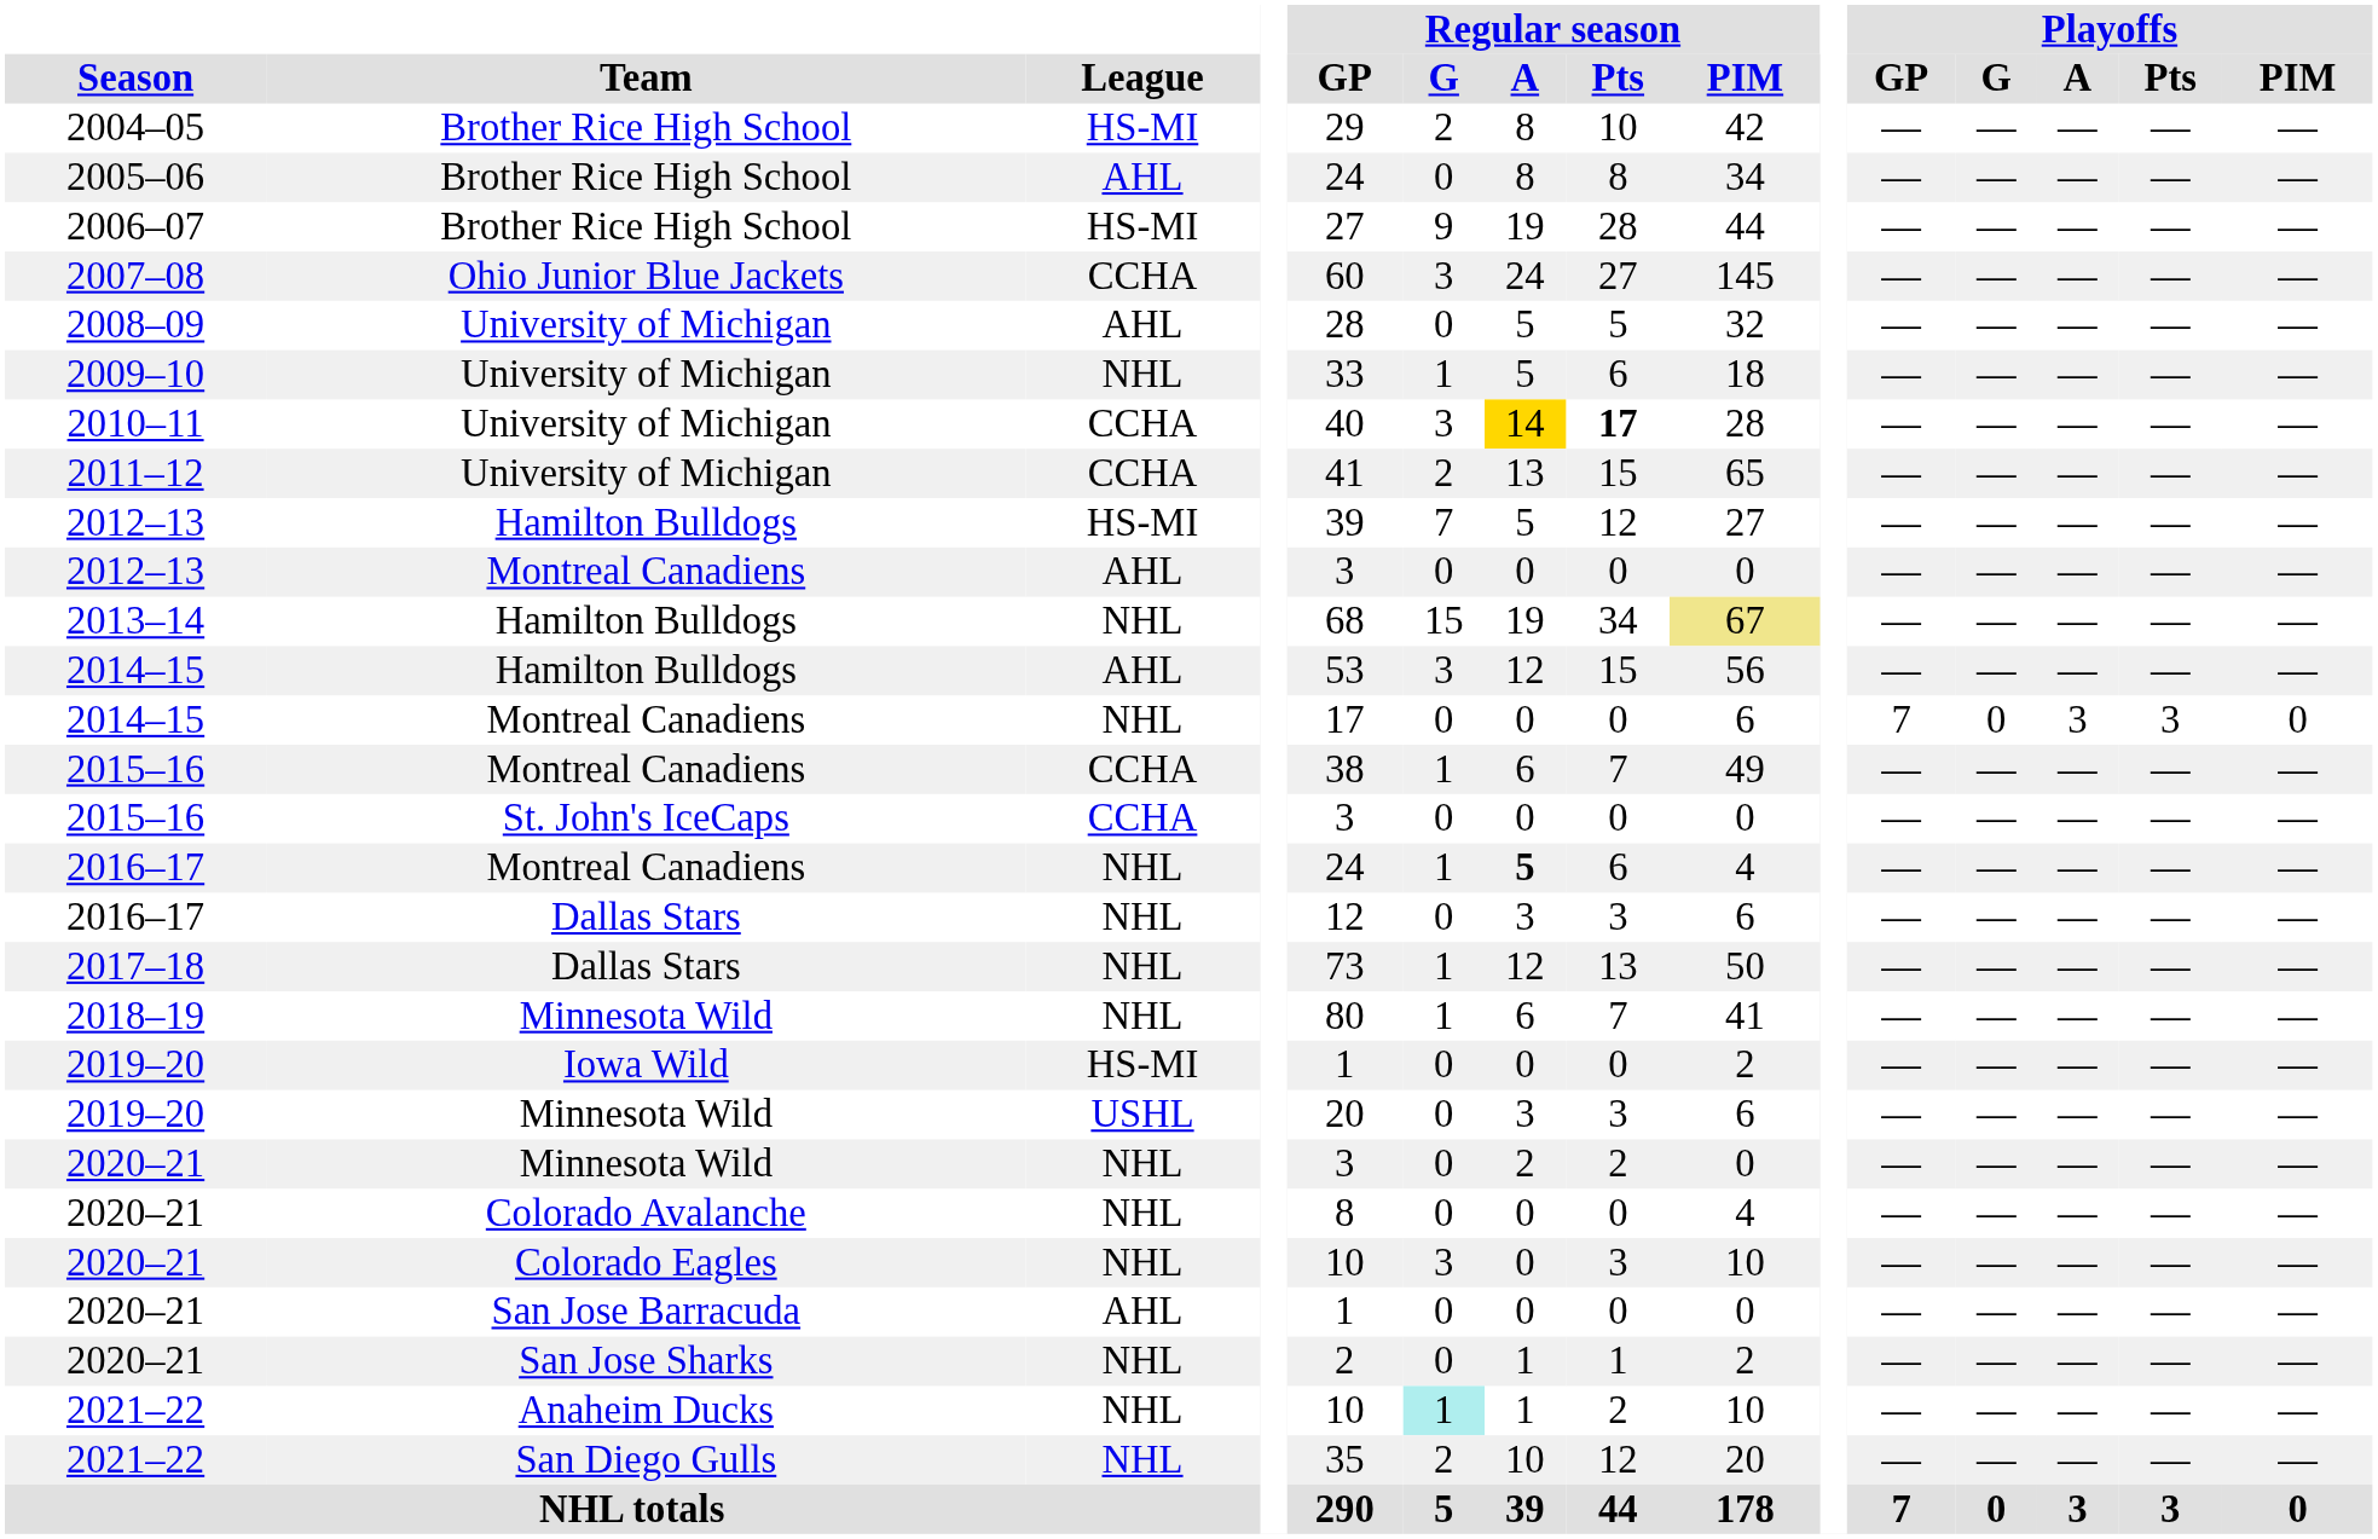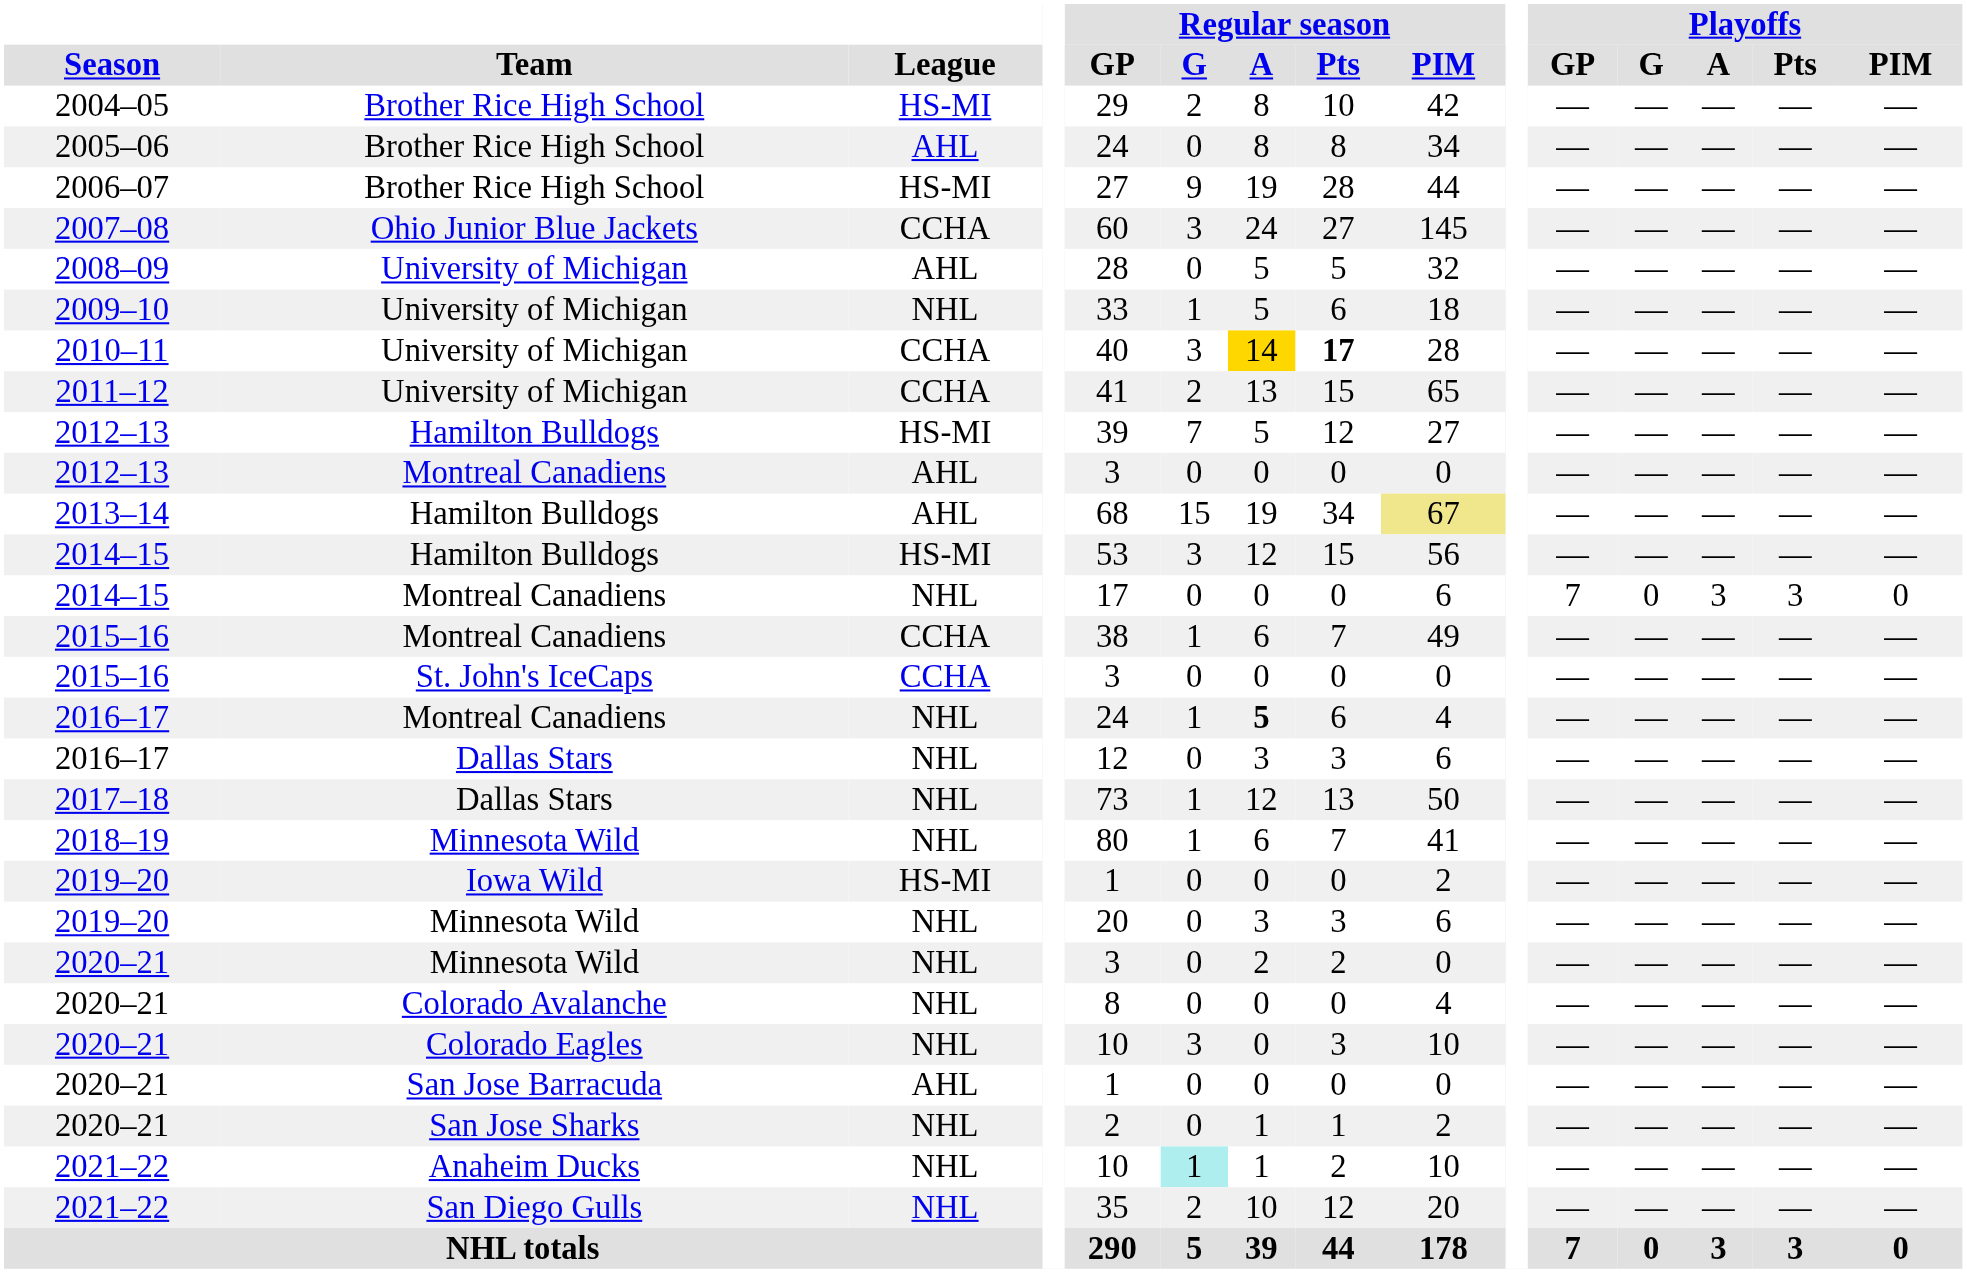 <table border="0" cellpadding="1" cellspacing="0" style="text-align:center; width:60em;">
 <tr style="background:#e0e0e0;">
 <th colspan="3"  bgcolor="#ffffff"> </th>
 <th bgcolor="#ffffff" rowspan="100"> </th>
 <th colspan="5"><a href='#'>Regular season</a></th>
 <th bgcolor="#ffffff" rowspan="100"> </th>
 <th colspan="5"><a href='#'>Playoffs</a></th>
 </tr>
 <tr style="background:#e0e0e0;">
 <th><a href='#'>Season</a></th>
 <th>Team</th>
 <th>League</th>
 <th>GP</th>
 <th><a href='#'>G</a></th>
 <th><a href='#'>A</a></th>
 <th><a href='#'>Pts</a></th>
 <th><a href='#'>PIM</a></th>
 <th>GP</th>
 <th>G</th>
 <th>A</th>
 <th>Pts</th>
 <th>PIM</th>
 </tr>
 <tr>
 <td>2004–05</td>
 <td><a href='#'>Brother Rice High School</a></td>
 <td><a href='#'>HS-MI</a></td>
 <td>29</td>
 <td>2</td>
 <td>8</td>
 <td>10</td>
 <td>42</td>
 <td>—</td>
 <td>—</td>
 <td>—</td>
 <td>—</td>
 <td>—</td>
 </tr>
 <tr bgcolor="#f0f0f0">
 <td>2005–06</td>
 <td>Brother Rice High School</td>
 <td><a href='#'>AHL</a></td>
 <td>24</td>
 <td>0</td>
 <td>8</td>
 <td>8</td>
 <td>34</td>
 <td>—</td>
 <td>—</td>
 <td>—</td>
 <td>—</td>
 <td>—</td>
 </tr>
 <tr>
 <td>2006–07</td>
 <td>Brother Rice High School</td>
 <td>HS-MI</td>
 <td>27</td>
 <td>9</td>
 <td>19</td>
 <td>28</td>
 <td>44</td>
 <td>—</td>
 <td>—</td>
 <td>—</td>
 <td>—</td>
 <td>—</td>
 </tr>
 <tr bgcolor="#f0f0f0">
 <td><a href='#'>2007–08</a></td>
 <td><a href='#'>Ohio Junior Blue Jackets</a></td>
 <td>CCHA</td>
 <td>60</td>
 <td>3</td>
 <td>24</td>
 <td>27</td>
 <td>145</td>
 <td>—</td>
 <td>—</td>
 <td>—</td>
 <td>—</td>
 <td>—</td>
 </tr>
 <tr>
 <td><a href='#'>2008–09</a></td>
 <td><a href='#'>University of Michigan</a></td>
 <td>AHL</td>
 <td>28</td>
 <td>0</td>
 <td>5</td>
 <td>5</td>
 <td>32</td>
 <td>—</td>
 <td>—</td>
 <td>—</td>
 <td>—</td>
 <td>—</td>
 </tr>
 <tr bgcolor="#f0f0f0">
 <td><a href='#'>2009–10</a></td>
 <td>University of Michigan</td>
 <td>NHL</td>
 <td>33</td>
 <td>1</td>
 <td>5</td>
 <td>6</td>
 <td>18</td>
 <td>—</td>
 <td>—</td>
 <td>—</td>
 <td>—</td>
 <td>—</td>
 </tr>
 <tr>
 <td><a href='#'>2010–11</a></td>
 <td>University of Michigan</td>
 <td>CCHA</td>
 <td>40</td>
 <td>3</td>
 <td style="background: gold;">14</td>
 <td><strong>17</strong></td>
 <td>28</td>
 <td>—</td>
 <td>—</td>
 <td>—</td>
 <td>—</td>
 <td>—</td>
 </tr>
 <tr bgcolor="#f0f0f0">
 <td><a href='#'>2011–12</a></td>
 <td>University of Michigan</td>
 <td>CCHA</td>
 <td>41</td>
 <td>2</td>
 <td>13</td>
 <td>15</td>
 <td>65</td>
 <td>—</td>
 <td>—</td>
 <td>—</td>
 <td>—</td>
 <td>—</td>
 </tr>
 <tr>
 <td><a href='#'>2012–13</a></td>
 <td><a href='#'>Hamilton Bulldogs</a></td>
 <td>HS-MI</td>
 <td>39</td>
 <td>7</td>
 <td>5</td>
 <td>12</td>
 <td>27</td>
 <td>—</td>
 <td>—</td>
 <td>—</td>
 <td>—</td>
 <td>—</td>
 </tr>
 <tr bgcolor="#f0f0f0">
 <td><a href='#'>2012–13</a></td>
 <td><a href='#'>Montreal Canadiens</a></td>
 <td>AHL</td>
 <td>3</td>
 <td>0</td>
 <td>0</td>
 <td>0</td>
 <td>0</td>
 <td>—</td>
 <td>—</td>
 <td>—</td>
 <td>—</td>
 <td>—</td>
 </tr>
 <tr>
 <td><a href='#'>2013–14</a></td>
 <td>Hamilton Bulldogs</td>
-<td>NHL</td>
+<td>AHL</td>
 <td>68</td>
 <td>15</td>
 <td>19</td>
 <td>34</td>
 <td style="background: khaki;">67</td>
 <td>—</td>
 <td>—</td>
 <td>—</td>
 <td>—</td>
 <td>—</td>
 </tr>
 <tr bgcolor="#f0f0f0">
 <td><a href='#'>2014–15</a></td>
 <td>Hamilton Bulldogs</td>
-<td>AHL</td>
+<td>HS-MI</td>
 <td>53</td>
 <td>3</td>
 <td>12</td>
 <td>15</td>
 <td>56</td>
 <td>—</td>
 <td>—</td>
 <td>—</td>
 <td>—</td>
 <td>—</td>
 </tr>
 <tr>
 <td><a href='#'>2014–15</a></td>
 <td>Montreal Canadiens</td>
 <td>NHL</td>
 <td>17</td>
 <td>0</td>
 <td>0</td>
 <td>0</td>
 <td>6</td>
 <td>7</td>
 <td>0</td>
 <td>3</td>
 <td>3</td>
 <td>0</td>
 </tr>
 <tr bgcolor="#f0f0f0">
 <td><a href='#'>2015–16</a></td>
 <td>Montreal Canadiens</td>
 <td>CCHA</td>
 <td>38</td>
 <td>1</td>
 <td>6</td>
 <td>7</td>
 <td>49</td>
 <td>—</td>
 <td>—</td>
 <td>—</td>
 <td>—</td>
 <td>—</td>
 </tr>
 <tr>
 <td><a href='#'>2015–16</a></td>
 <td><a href='#'>St. John's IceCaps</a></td>
 <td><a href='#'>CCHA</a></td>
 <td>3</td>
 <td>0</td>
 <td>0</td>
 <td>0</td>
 <td>0</td>
 <td>—</td>
 <td>—</td>
 <td>—</td>
 <td>—</td>
 <td>—</td>
 </tr>
 <tr bgcolor="#f0f0f0">
 <td><a href='#'>2016–17</a></td>
 <td>Montreal Canadiens</td>
 <td>NHL</td>
 <td>24</td>
 <td>1</td>
 <td><strong>5</strong></td>
 <td>6</td>
 <td>4</td>
 <td>—</td>
 <td>—</td>
 <td>—</td>
 <td>—</td>
 <td>—</td>
 </tr>
 <tr>
 <td>2016–17</td>
 <td><a href='#'>Dallas Stars</a></td>
 <td>NHL</td>
 <td>12</td>
 <td>0</td>
 <td>3</td>
 <td>3</td>
 <td>6</td>
 <td>—</td>
 <td>—</td>
 <td>—</td>
 <td>—</td>
 <td>—</td>
 </tr>
 <tr bgcolor="#f0f0f0">
 <td><a href='#'>2017–18</a></td>
 <td>Dallas Stars</td>
 <td>NHL</td>
 <td>73</td>
 <td>1</td>
 <td>12</td>
 <td>13</td>
 <td>50</td>
 <td>—</td>
 <td>—</td>
 <td>—</td>
 <td>—</td>
 <td>—</td>
 </tr>
 <tr>
 <td><a href='#'>2018–19</a></td>
 <td><a href='#'>Minnesota Wild</a></td>
 <td>NHL</td>
 <td>80</td>
 <td>1</td>
 <td>6</td>
 <td>7</td>
 <td>41</td>
 <td>—</td>
 <td>—</td>
 <td>—</td>
 <td>—</td>
 <td>—</td>
 </tr>
 <tr bgcolor="#f0f0f0">
 <td><a href='#'>2019–20</a></td>
 <td><a href='#'>Iowa Wild</a></td>
 <td>HS-MI</td>
 <td>1</td>
 <td>0</td>
 <td>0</td>
 <td>0</td>
 <td>2</td>
 <td>—</td>
 <td>—</td>
 <td>—</td>
 <td>—</td>
 <td>—</td>
 </tr>
 <tr>
 <td><a href='#'>2019–20</a></td>
 <td>Minnesota Wild</td>
-<td><a href='#'>USHL</a></td>
+<td>NHL</td>
 <td>20</td>
 <td>0</td>
 <td>3</td>
 <td>3</td>
 <td>6</td>
 <td>—</td>
 <td>—</td>
 <td>—</td>
 <td>—</td>
 <td>—</td>
 </tr>
 <tr bgcolor="#f0f0f0">
 <td><a href='#'>2020–21</a></td>
 <td>Minnesota Wild</td>
 <td>NHL</td>
 <td>3</td>
 <td>0</td>
 <td>2</td>
 <td>2</td>
 <td>0</td>
 <td>—</td>
 <td>—</td>
 <td>—</td>
 <td>—</td>
 <td>—</td>
 </tr>
 <tr>
 <td>2020–21</td>
 <td><a href='#'>Colorado Avalanche</a></td>
 <td>NHL</td>
 <td>8</td>
 <td>0</td>
 <td>0</td>
 <td>0</td>
 <td>4</td>
 <td>—</td>
 <td>—</td>
 <td>—</td>
 <td>—</td>
 <td>—</td>
 </tr>
 <tr bgcolor="#f0f0f0">
 <td><a href='#'>2020–21</a></td>
 <td><a href='#'>Colorado Eagles</a></td>
 <td>NHL</td>
 <td>10</td>
 <td>3</td>
 <td>0</td>
 <td>3</td>
 <td>10</td>
 <td>—</td>
 <td>—</td>
 <td>—</td>
 <td>—</td>
 <td>—</td>
 </tr>
 <tr>
 <td>2020–21</td>
 <td><a href='#'>San Jose Barracuda</a></td>
 <td>AHL</td>
 <td>1</td>
 <td>0</td>
 <td>0</td>
 <td>0</td>
 <td>0</td>
 <td>—</td>
 <td>—</td>
 <td>—</td>
 <td>—</td>
 <td>—</td>
 </tr>
 <tr bgcolor="#f0f0f0">
 <td>2020–21</td>
 <td><a href='#'>San Jose Sharks</a></td>
 <td>NHL</td>
 <td>2</td>
 <td>0</td>
 <td>1</td>
 <td>1</td>
 <td>2</td>
 <td>—</td>
 <td>—</td>
 <td>—</td>
 <td>—</td>
 <td>—</td>
 </tr>
 <tr>
 <td><a href='#'>2021–22</a></td>
 <td><a href='#'>Anaheim Ducks</a></td>
 <td>NHL</td>
 <td>10</td>
 <td style="background: paleturquoise;">1</td>
 <td>1</td>
 <td>2</td>
 <td>10</td>
 <td>—</td>
 <td>—</td>
 <td>—</td>
 <td>—</td>
 <td>—</td>
 </tr>
 <tr bgcolor="#f0f0f0">
 <td><a href='#'>2021–22</a></td>
 <td><a href='#'>San Diego Gulls</a></td>
 <td><a href='#'>NHL</a></td>
 <td>35</td>
 <td>2</td>
 <td>10</td>
 <td>12</td>
 <td>20</td>
 <td>—</td>
 <td>—</td>
 <td>—</td>
 <td>—</td>
 <td>—</td>
 </tr>
 <tr bgcolor="#e0e0e0">
 <th colspan="3">NHL totals</th>
 <th>290</th>
 <th>5</th>
 <th>39</th>
 <th>44</th>
 <th>178</th>
 <th>7</th>
 <th>0</th>
 <th>3</th>
 <th>3</th>
 <th>0</th>
 </tr>
 </table>
